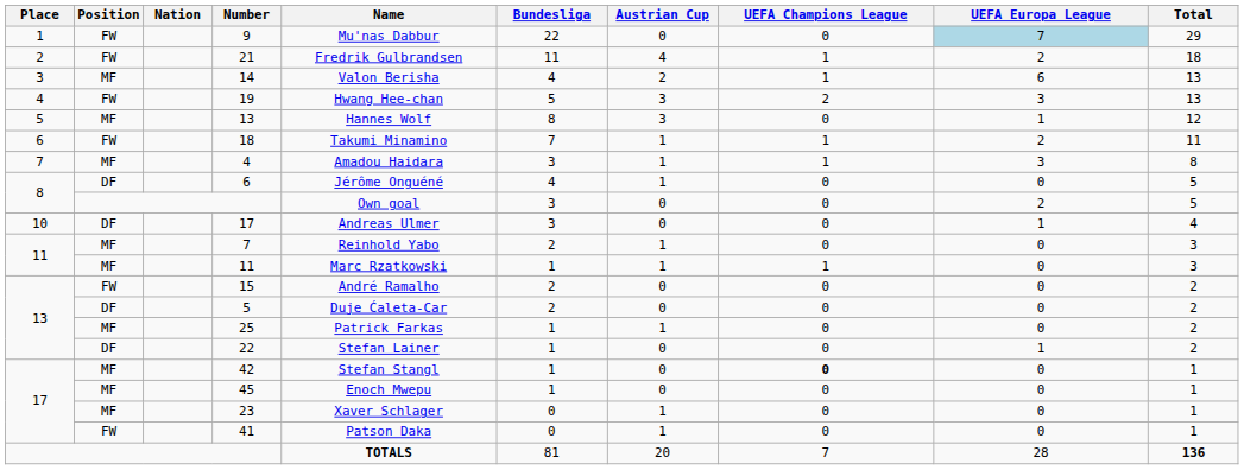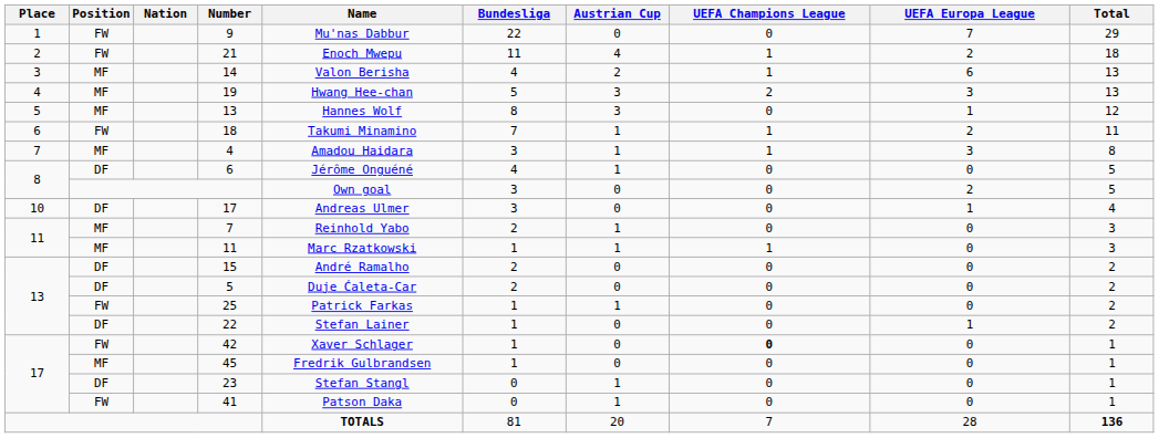 <table class="wikitable" style="font-size: 95%; text-align: center;">
 <tr>
 <th width=60>Place</th>
 <th width=60>Position</th>
 <th width=60>Nation</th>
 <th width=60>Number</th>
 <th width=200>Name</th>
 <th width=100><a href='#'>Bundesliga</a></th>
 <th width=100><a href='#'>Austrian Cup</a></th>
 <th width=200><a href='#'>UEFA Champions League</a></th>
 <th width=200><a href='#'>UEFA Europa League</a></th>
 <th width=80><strong>Total</strong></th>
 </tr>
 <tr>
 <td>1</td>
 <td>FW</td>
 <td></td>
 <td>9</td>
 <td><a href='#'>Mu'nas Dabbur</a></td>
 <td>22</td>
 <td>0</td>
 <td>0</td>
-<td style="background: lightblue;">7</td>
+<td>7</td>
 <td>29</td>
 </tr>
 <tr>
 <td>2</td>
 <td>FW</td>
 <td></td>
 <td>21</td>
-<td><a href='#'>Fredrik Gulbrandsen</a></td>
+<td><a href='#'>Enoch Mwepu</a></td>
 <td>11</td>
 <td>4</td>
 <td>1</td>
 <td>2</td>
 <td>18</td>
 </tr>
 <tr>
 <td>3</td>
 <td>MF</td>
 <td></td>
 <td>14</td>
 <td><a href='#'>Valon Berisha</a></td>
 <td>4</td>
 <td>2</td>
 <td>1</td>
 <td>6</td>
 <td>13</td>
 </tr>
 <tr>
 <td>4</td>
-<td>FW</td>
+<td>MF</td>
 <td></td>
 <td>19</td>
 <td><a href='#'>Hwang Hee-chan</a></td>
 <td>5</td>
 <td>3</td>
 <td>2</td>
 <td>3</td>
 <td>13</td>
 </tr>
 <tr>
 <td>5</td>
 <td>MF</td>
 <td></td>
 <td>13</td>
 <td><a href='#'>Hannes Wolf</a></td>
 <td>8</td>
 <td>3</td>
 <td>0</td>
 <td>1</td>
 <td>12</td>
 </tr>
 <tr>
 <td>6</td>
 <td>FW</td>
 <td></td>
 <td>18</td>
 <td><a href='#'>Takumi Minamino</a></td>
 <td>7</td>
 <td>1</td>
 <td>1</td>
 <td>2</td>
 <td>11</td>
 </tr>
 <tr>
 <td>7</td>
 <td>MF</td>
 <td></td>
 <td>4</td>
 <td><a href='#'>Amadou Haidara</a></td>
 <td>3</td>
 <td>1</td>
 <td>1</td>
 <td>3</td>
 <td>8</td>
 </tr>
 <tr>
 <td rowspan="2">8</td>
 <td>DF</td>
 <td></td>
 <td>6</td>
 <td><a href='#'>Jérôme Onguéné</a></td>
 <td>4</td>
 <td>1</td>
 <td>0</td>
 <td>0</td>
 <td>5</td>
 </tr>
 <tr>
 <td colspan="3"></td>
 <td><a href='#'>Own goal</a></td>
 <td>3</td>
 <td>0</td>
 <td>0</td>
 <td>2</td>
 <td>5</td>
 </tr>
 <tr>
 <td>10</td>
 <td>DF</td>
 <td></td>
 <td>17</td>
 <td><a href='#'>Andreas Ulmer</a></td>
 <td>3</td>
 <td>0</td>
 <td>0</td>
 <td>1</td>
 <td>4</td>
 </tr>
 <tr>
 <td rowspan="2">11</td>
 <td>MF</td>
 <td></td>
 <td>7</td>
 <td><a href='#'>Reinhold Yabo</a></td>
 <td>2</td>
 <td>1</td>
 <td>0</td>
 <td>0</td>
 <td>3</td>
 </tr>
 <tr>
 <td>MF</td>
 <td></td>
 <td>11</td>
 <td><a href='#'>Marc Rzatkowski</a></td>
 <td>1</td>
 <td>1</td>
 <td>1</td>
 <td>0</td>
 <td>3</td>
 </tr>
 <tr>
 <td rowspan="4">13</td>
-<td>FW</td>
+<td>DF</td>
 <td></td>
 <td>15</td>
 <td><a href='#'>André Ramalho</a></td>
 <td>2</td>
 <td>0</td>
 <td>0</td>
 <td>0</td>
 <td>2</td>
 </tr>
 <tr>
 <td>DF</td>
 <td></td>
 <td>5</td>
 <td><a href='#'>Duje Ćaleta-Car</a></td>
 <td>2</td>
 <td>0</td>
 <td>0</td>
 <td>0</td>
 <td>2</td>
 </tr>
 <tr>
-<td>MF</td>
+<td>FW</td>
 <td></td>
 <td>25</td>
 <td><a href='#'>Patrick Farkas</a></td>
 <td>1</td>
 <td>1</td>
 <td>0</td>
 <td>0</td>
 <td>2</td>
 </tr>
 <tr>
 <td>DF</td>
 <td></td>
 <td>22</td>
 <td><a href='#'>Stefan Lainer</a></td>
 <td>1</td>
 <td>0</td>
 <td>0</td>
 <td>1</td>
 <td>2</td>
 </tr>
 <tr>
 <td rowspan="4">17</td>
-<td>MF</td>
+<td>FW</td>
 <td></td>
 <td>42</td>
-<td><a href='#'>Stefan Stangl</a></td>
+<td><a href='#'>Xaver Schlager</a></td>
 <td>1</td>
 <td>0</td>
 <td><strong>0</strong></td>
 <td>0</td>
 <td>1</td>
 </tr>
 <tr>
 <td>MF</td>
 <td></td>
 <td>45</td>
-<td><a href='#'>Enoch Mwepu</a></td>
+<td><a href='#'>Fredrik Gulbrandsen</a></td>
 <td>1</td>
 <td>0</td>
 <td>0</td>
 <td>0</td>
 <td>1</td>
 </tr>
 <tr>
-<td>MF</td>
+<td>DF</td>
 <td></td>
 <td>23</td>
-<td><a href='#'>Xaver Schlager</a></td>
+<td><a href='#'>Stefan Stangl</a></td>
 <td>0</td>
 <td>1</td>
 <td>0</td>
 <td>0</td>
 <td>1</td>
 </tr>
 <tr>
 <td>FW</td>
 <td></td>
 <td>41</td>
 <td><a href='#'>Patson Daka</a></td>
 <td>0</td>
 <td>1</td>
 <td>0</td>
 <td>0</td>
 <td>1</td>
 </tr>
 <tr>
 <td colspan="4"></td>
 <td><strong>TOTALS</strong></td>
 <td>81</td>
 <td>20</td>
 <td>7</td>
 <td>28</td>
 <td><strong>136</strong></td>
 </tr>
 </table>
